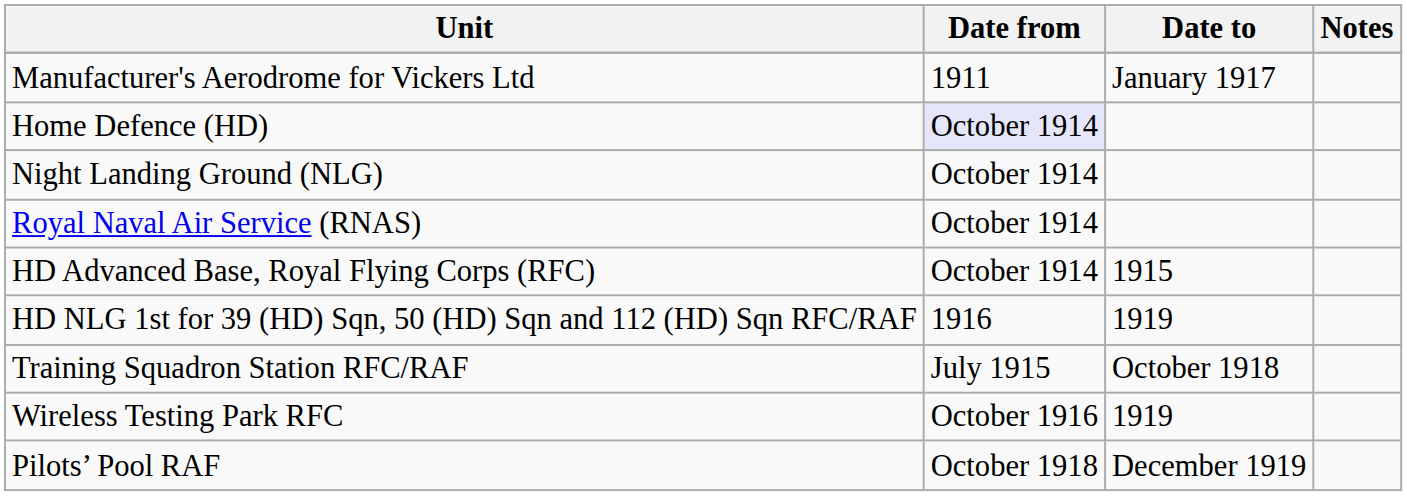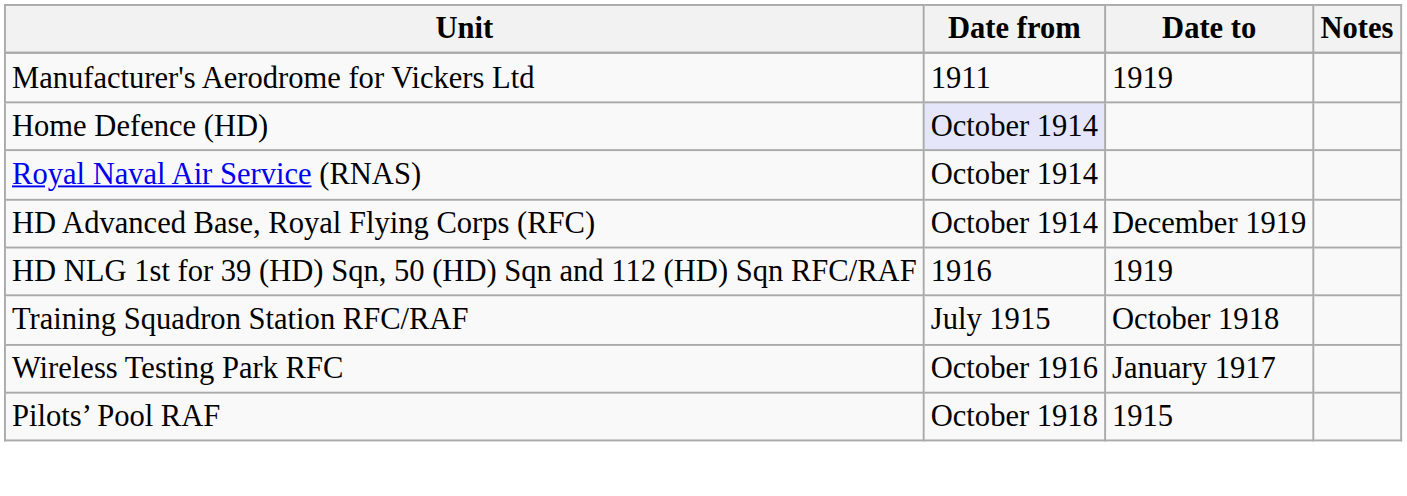 <table class="wikitable">
 <tr>
 <th>Unit</th>
 <th>Date from</th>
 <th>Date to</th>
 <th>Notes</th>
 </tr>
 <tr>
 </tr>
 <tr>
 <td>Manufacturer's Aerodrome for Vickers Ltd</td>
 <td>1911</td>
-<td>January 1917</td>
+<td>1919</td>
 <td></td>
 </tr>
 <tr>
 <td>Home Defence (HD)</td>
 <td style="background: lavender;">October 1914</td>
-<td></td>
-<td></td>
-</tr>
-<tr>
-<td>Night Landing Ground (NLG)</td>
-<td>October 1914</td>
 <td></td>
 <td></td>
 </tr>
 <tr>
 <td><a href='#'>Royal Naval Air Service</a> (RNAS)</td>
 <td>October 1914</td>
 <td></td>
 <td></td>
 </tr>
 <tr>
 <td>HD Advanced Base, Royal Flying Corps (RFC)</td>
 <td>October 1914</td>
-<td>1915</td>
+<td>December 1919</td>
 <td></td>
 </tr>
 <tr>
 <td>HD NLG 1st for 39 (HD) Sqn, 50 (HD) Sqn and 112 (HD) Sqn RFC/RAF</td>
 <td>1916</td>
 <td>1919</td>
 <td></td>
 </tr>
 <tr>
 <td>Training Squadron Station RFC/RAF</td>
 <td>July 1915</td>
 <td>October 1918</td>
 <td></td>
 </tr>
 <tr>
 <td>Wireless Testing Park RFC</td>
 <td>October 1916</td>
-<td>1919</td>
+<td>January 1917</td>
 <td></td>
 </tr>
 <tr>
 <td>Pilots’ Pool RAF</td>
 <td>October 1918</td>
-<td>December 1919</td>
+<td>1915</td>
 <td></td>
 </tr>
 </table>
